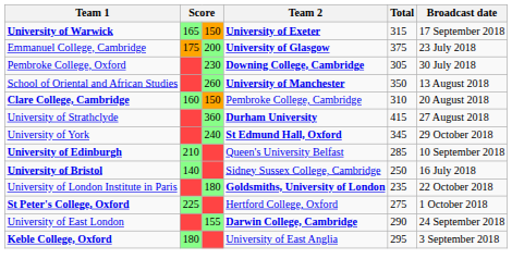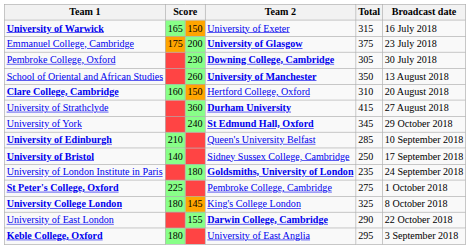 <table class="wikitable">
 <tr>
 <th>Team 1</th>
 <th colspan="2">Score</th>
 <th>Team 2</th>
 <th>Total</th>
 <th>Broadcast date</th>
 </tr>
 <tr>
 <td><strong><a href='#'>University of Warwick</a></strong></td>
 <td style="background:#88ff88">165</td>
 <td style="background:orange">150</td>
-<td><strong><a href='#'>University of Exeter</a></strong></td>
+<td><a href='#'>University of Exeter</a></td>
 <td>315</td>
-<td>17 September 2018</td>
+<td>16 July 2018</td>
 </tr>
 <tr>
 <td><a href='#'>Emmanuel College, Cambridge</a></td>
 <td style="background:orange">175</td>
 <td style="background:#88ff88">200</td>
 <td><strong><a href='#'>University of Glasgow</a></strong></td>
 <td>375</td>
 <td>23 July 2018</td>
 </tr>
 <tr>
 <td><a href='#'>Pembroke College, Oxford</a></td>
 <td style="background:#f44;"></td>
 <td style="background:#88ff88">230</td>
 <td><strong><a href='#'>Downing College, Cambridge</a></strong></td>
 <td>305</td>
 <td>30 July 2018</td>
 </tr>
 <tr>
 <td><a href='#'>School of Oriental and African Studies</a></td>
 <td style="background:#f44;"></td>
 <td style="background:#88ff88">260</td>
 <td><strong><a href='#'>University of Manchester</a></strong></td>
 <td>350</td>
 <td>13 August 2018</td>
 </tr>
 <tr>
 <td><strong><a href='#'>Clare College, Cambridge</a></strong></td>
 <td style="background:#88ff88">160</td>
 <td style="background:orange">150</td>
-<td><a href='#'>Pembroke College, Cambridge</a></td>
+<td><a href='#'>Hertford College, Oxford</a></td>
 <td>310</td>
 <td>20 August 2018</td>
 </tr>
 <tr>
 <td><a href='#'>University of Strathclyde</a></td>
 <td style="background:#f44;"></td>
 <td style="background:#88ff88">360</td>
 <td><strong><a href='#'>Durham University</a></strong></td>
 <td>415</td>
 <td>27 August 2018</td>
 </tr>
 <tr>
 <td><a href='#'>University of York</a></td>
 <td style="background:#f44;"></td>
 <td style="background:#88ff88">240</td>
 <td><strong><a href='#'>St Edmund Hall, Oxford</a></strong></td>
 <td>345</td>
 <td>29 October 2018</td>
 </tr>
 <tr>
 <td><strong><a href='#'>University of Edinburgh</a></strong></td>
 <td style="background:#88ff88">210</td>
 <td style="background:#f44;"></td>
 <td><a href='#'>Queen's University Belfast</a></td>
 <td>285</td>
 <td>10 September 2018</td>
 </tr>
 <tr>
 <td><strong><a href='#'>University of Bristol</a></strong></td>
 <td style="background:#88ff88">140</td>
 <td style="background:#f44;"></td>
 <td><a href='#'>Sidney Sussex College, Cambridge</a></td>
 <td>250</td>
-<td>16 July 2018</td>
+<td>17 September 2018</td>
 </tr>
 <tr>
 <td><a href='#'>University of London Institute in Paris</a></td>
 <td style="background:#f44;"></td>
 <td style="background:#88ff88">180</td>
 <td><strong><a href='#'>Goldsmiths, University of London</a></strong></td>
 <td>235</td>
-<td>22 October 2018</td>
+<td>24 September 2018</td>
 </tr>
 <tr>
 <td><strong><a href='#'>St Peter's College, Oxford</a></strong></td>
 <td style="background:#88ff88">225</td>
 <td style="background:#f44;"></td>
-<td><a href='#'>Hertford College, Oxford</a></td>
+<td><a href='#'>Pembroke College, Cambridge</a></td>
 <td>275</td>
 <td>1 October 2018</td>
+</tr>
+<tr>
+<td><strong><a href='#'>University College London</a></strong></td>
+<td style="background:#88ff88">180</td>
+<td style="background:orange">145</td>
+<td><a href='#'>King's College London</a></td>
+<td>325</td>
+<td>8 October 2018</td>
 </tr>
 <tr>
 <td><a href='#'>University of East London</a></td>
 <td style="background:#f44;"></td>
 <td style="background:#88ff88">155</td>
 <td><strong><a href='#'>Darwin College, Cambridge</a></strong></td>
 <td>290</td>
-<td>24 September 2018</td>
+<td>22 October 2018</td>
 </tr>
 <tr>
 <td><strong><a href='#'>Keble College, Oxford</a></strong></td>
 <td style="background:#88ff88">180</td>
 <td style="background:#f44;"></td>
 <td><a href='#'>University of East Anglia</a></td>
 <td>295</td>
 <td>3 September 2018</td>
 </tr>
 </table>
